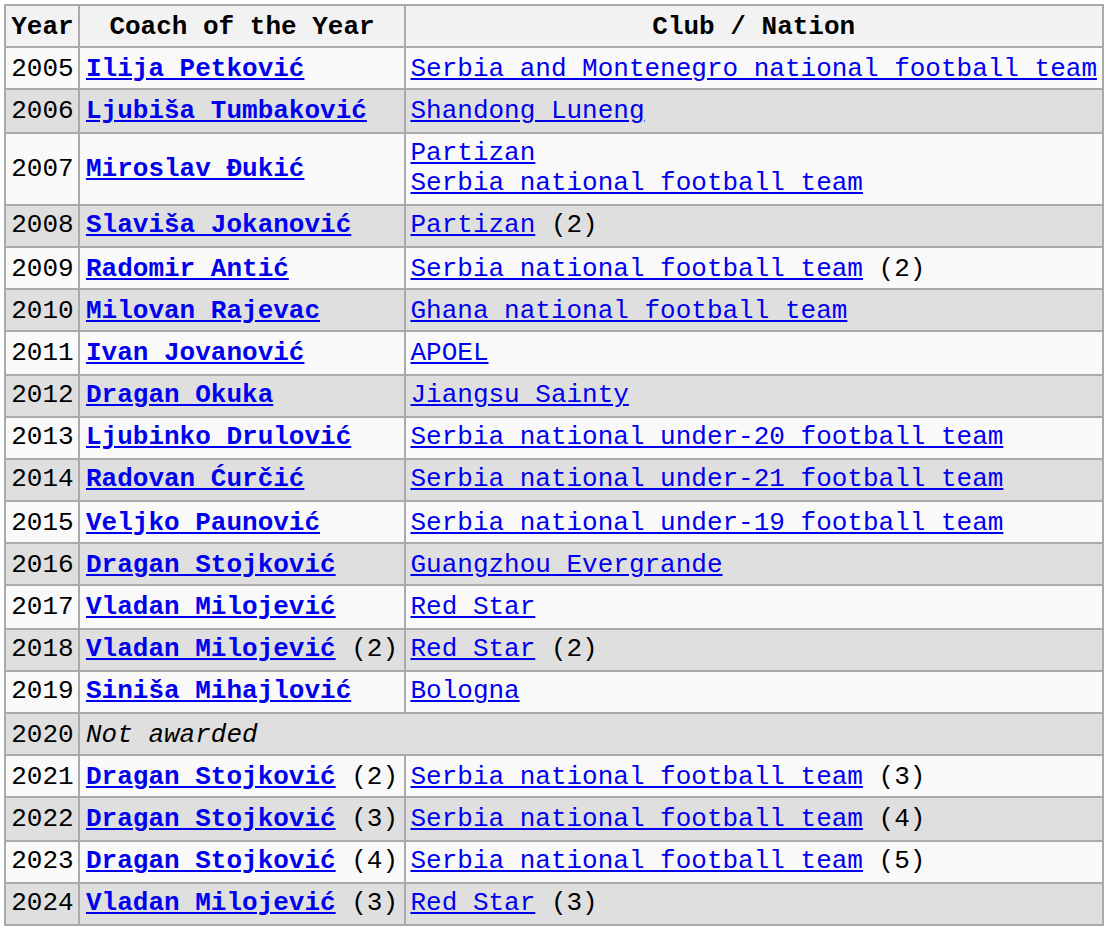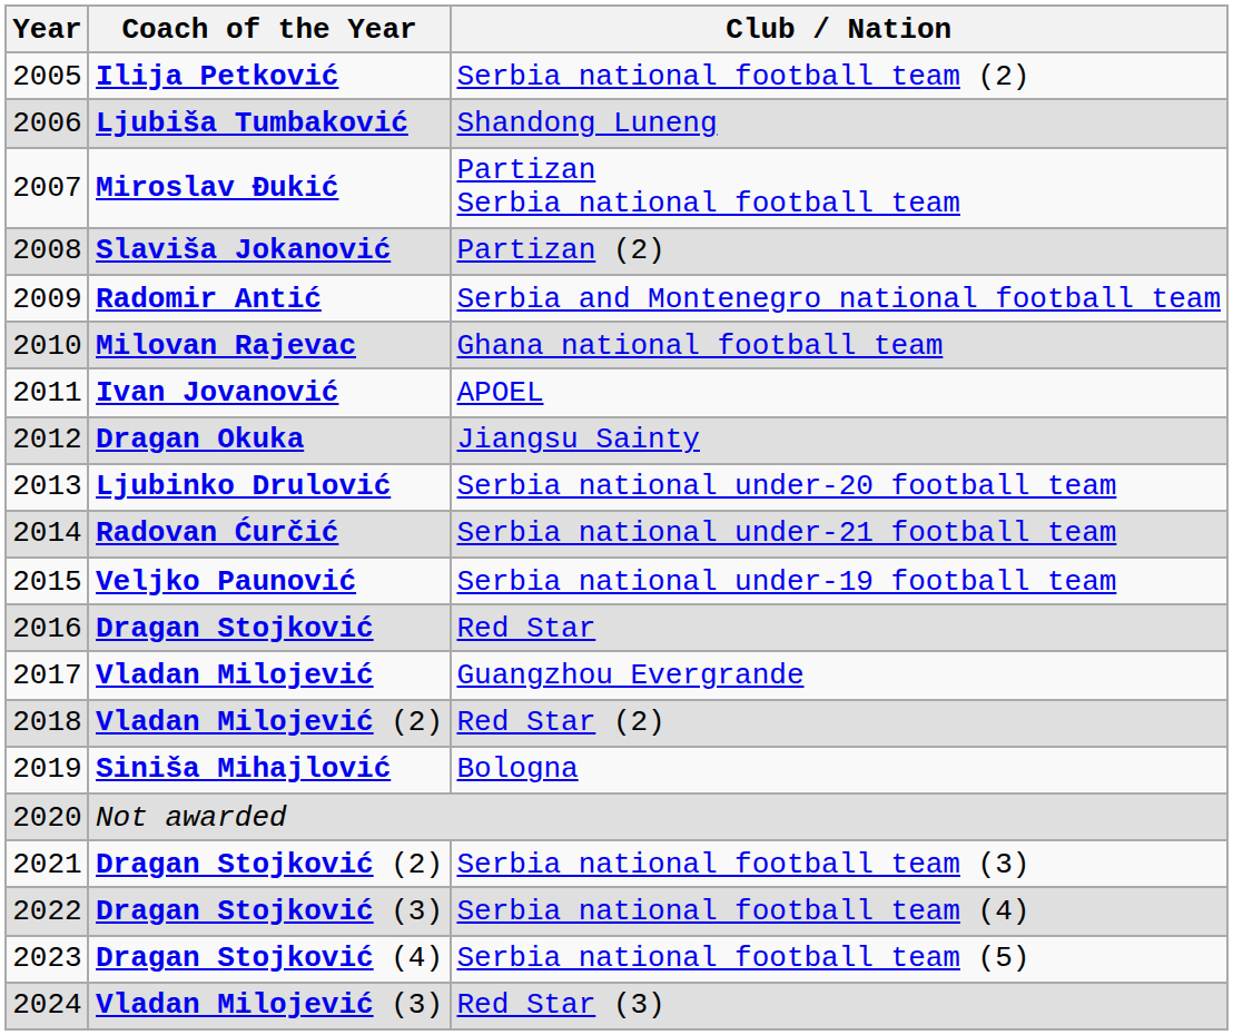 <table class="wikitable">
 <tr>
 <th>Year</th>
 <th>Coach of the Year</th>
 <th>Club / Nation</th>
 </tr>
 <tr>
 <td>2005</td>
 <td><strong><a href='#'>Ilija Petković</a></strong></td>
-<td> <a href='#'>Serbia and Montenegro national football team</a></td>
+<td> <a href='#'>Serbia national football team</a> (2)</td>
 </tr>
 <tr bgcolor=#DFDFDF>
 <td>2006</td>
 <td><strong><a href='#'>Ljubiša Tumbaković</a></strong></td>
 <td> <a href='#'>Shandong Luneng</a></td>
 </tr>
 <tr>
 <td>2007</td>
 <td><strong><a href='#'>Miroslav Đukić</a></strong></td>
 <td> <a href='#'>Partizan</a><br>  <a href='#'>Serbia national football team</a></td>
 </tr>
 <tr bgcolor=#DFDFDF>
 <td>2008</td>
 <td><strong><a href='#'>Slaviša Jokanović</a></strong></td>
 <td> <a href='#'>Partizan</a> (2)</td>
 </tr>
 <tr>
 <td>2009</td>
 <td><strong><a href='#'>Radomir Antić</a></strong></td>
-<td> <a href='#'>Serbia national football team</a> (2)</td>
+<td> <a href='#'>Serbia and Montenegro national football team</a></td>
 </tr>
 <tr bgcolor=#DFDFDF>
 <td>2010</td>
 <td><strong><a href='#'>Milovan Rajevac</a></strong></td>
 <td> <a href='#'>Ghana national football team</a></td>
 </tr>
 <tr>
 <td>2011</td>
 <td><strong><a href='#'>Ivan Jovanović</a></strong></td>
 <td> <a href='#'>APOEL</a></td>
 </tr>
 <tr bgcolor=#DFDFDF>
 <td>2012</td>
 <td><strong><a href='#'>Dragan Okuka</a></strong></td>
 <td> <a href='#'>Jiangsu Sainty</a></td>
 </tr>
 <tr>
 <td>2013</td>
 <td><strong><a href='#'>Ljubinko Drulović</a></strong></td>
 <td> <a href='#'>Serbia national under-20 football team</a></td>
 </tr>
 <tr bgcolor=#DFDFDF>
 <td>2014</td>
 <td><strong><a href='#'>Radovan Ćurčić</a></strong></td>
 <td> <a href='#'>Serbia national under-21 football team</a></td>
 </tr>
 <tr>
 <td>2015</td>
 <td><strong><a href='#'>Veljko Paunović</a></strong></td>
 <td> <a href='#'>Serbia national under-19 football team</a></td>
 </tr>
 <tr bgcolor=#DFDFDF>
 <td>2016</td>
 <td><strong><a href='#'>Dragan Stojković</a></strong></td>
-<td> <a href='#'>Guangzhou Evergrande</a></td>
+<td> <a href='#'>Red Star</a></td>
 </tr>
 <tr>
 <td>2017</td>
 <td><strong><a href='#'>Vladan Milojević</a></strong></td>
-<td> <a href='#'>Red Star</a></td>
+<td> <a href='#'>Guangzhou Evergrande</a></td>
 </tr>
 <tr bgcolor=#DFDFDF>
 <td>2018</td>
 <td><strong><a href='#'>Vladan Milojević</a></strong> (2)</td>
 <td> <a href='#'>Red Star</a> (2)</td>
 </tr>
 <tr>
 <td>2019</td>
 <td><strong><a href='#'>Siniša Mihajlović</a></strong></td>
 <td> <a href='#'>Bologna</a></td>
 </tr>
 <tr bgcolor=#DFDFDF>
 <td>2020</td>
 <td colspan=2><em>Not awarded</em></td>
 </tr>
 <tr>
 <td>2021</td>
 <td><strong><a href='#'>Dragan Stojković</a></strong> (2)</td>
 <td> <a href='#'>Serbia national football team</a> (3)</td>
 </tr>
 <tr bgcolor=#DFDFDF>
 <td>2022</td>
 <td><strong><a href='#'>Dragan Stojković</a></strong> (3)</td>
 <td> <a href='#'>Serbia national football team</a> (4)</td>
 </tr>
 <tr>
 <td>2023</td>
 <td><strong><a href='#'>Dragan Stojković</a></strong> (4)</td>
 <td> <a href='#'>Serbia national football team</a> (5)</td>
 </tr>
 <tr bgcolor=#DFDFDF>
 <td>2024</td>
 <td><strong><a href='#'>Vladan Milojević</a></strong> (3)</td>
 <td> <a href='#'>Red Star</a> (3)</td>
 </tr>
 </table>
